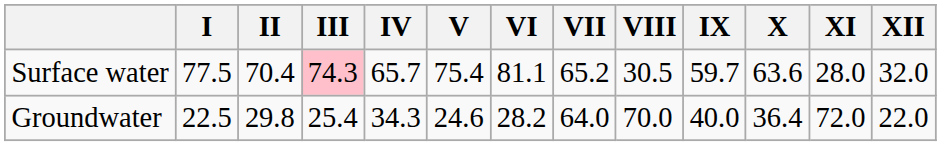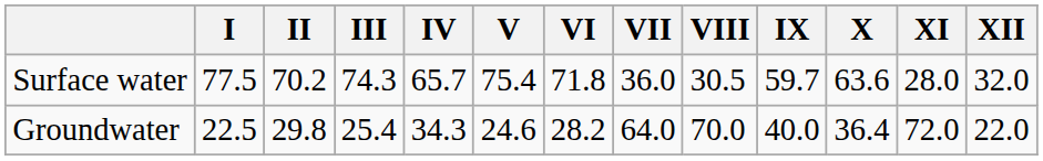 <table class="wikitable">
 <tr>
 <th></th>
 <th>I</th>
 <th>II</th>
 <th>III</th>
 <th>IV</th>
 <th>V</th>
 <th>VI</th>
 <th>VII</th>
 <th>VIII</th>
 <th>IX</th>
 <th>X</th>
 <th>XI</th>
 <th>XII</th>
 </tr>
 <tr>
 <td>Surface water</td>
 <td>77.5</td>
-<td>70.4</td>
-<td style="background: pink;">74.3</td>
+<td>70.2</td>
+<td>74.3</td>
 <td>65.7</td>
 <td>75.4</td>
-<td>81.1</td>
-<td>65.2</td>
+<td>71.8</td>
+<td>36.0</td>
 <td>30.5</td>
 <td>59.7</td>
 <td>63.6</td>
 <td>28.0</td>
 <td>32.0</td>
 </tr>
 <tr>
 <td>Groundwater</td>
 <td>22.5</td>
 <td>29.8</td>
 <td>25.4</td>
 <td>34.3</td>
 <td>24.6</td>
 <td>28.2</td>
 <td>64.0</td>
 <td>70.0</td>
 <td>40.0</td>
 <td>36.4</td>
 <td>72.0</td>
 <td>22.0</td>
 </tr>
 </table>
